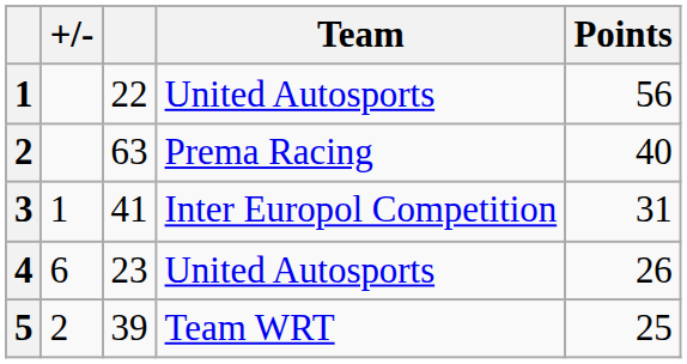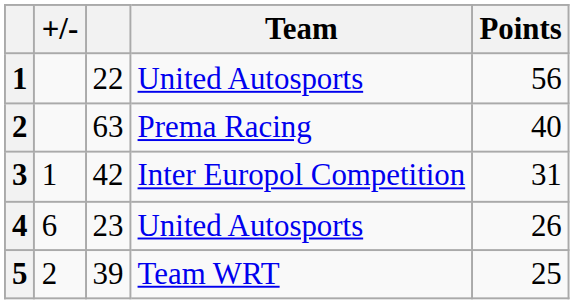 <table class="wikitable" style"font-size:95%;">
 <tr>
 <th scope="col"></th>
 <th scope="col">+/-</th>
 <th scope="col"></th>
 <th scope="col">Team</th>
 <th scope="col">Points</th>
 </tr>
 <tr>
 <th align="center">1</th>
 <td align="left"></td>
 <td align="center">22</td>
 <td> <a href='#'>United Autosports</a></td>
 <td align="right">56</td>
 </tr>
 <tr>
 <th align="center">2</th>
 <td align="left"></td>
 <td align="center">63</td>
 <td> <a href='#'>Prema Racing</a></td>
 <td align="right">40</td>
 </tr>
 <tr>
 <th align="center">3</th>
 <td align="left"> 1</td>
-<td align="center">41</td>
+<td align="center">42</td>
 <td> <a href='#'>Inter Europol Competition</a></td>
 <td align="right">31</td>
 </tr>
 <tr>
 <th align="center">4</th>
 <td align="left"> 6</td>
 <td align="center">23</td>
 <td> <a href='#'>United Autosports</a></td>
 <td align="right">26</td>
 </tr>
 <tr>
 <th align="center">5</th>
 <td align="left"> 2</td>
 <td align="center">39</td>
 <td> <a href='#'>Team WRT</a></td>
 <td align="right">25</td>
 </tr>
 </table>
